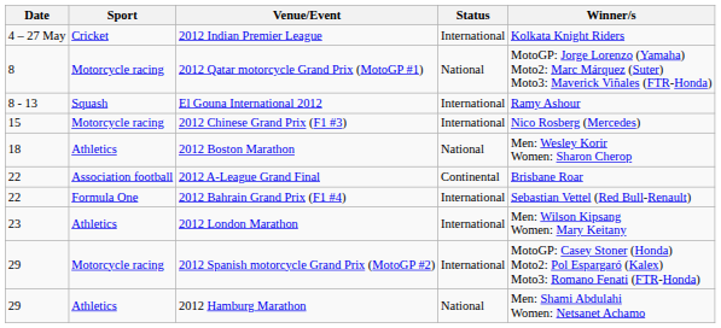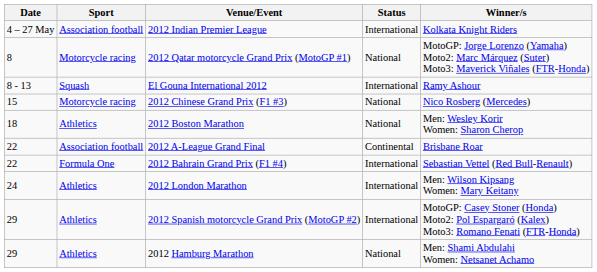 <table class="wikitable sortable">
 <tr>
 <th>Date</th>
 <th>Sport</th>
 <th>Venue/Event</th>
 <th>Status</th>
 <th>Winner/s</th>
 </tr>
 <tr>
 <td>4 – 27 May</td>
-<td><a href='#'>Cricket</a></td>
+<td><a href='#'>Association football</a></td>
 <td> <a href='#'>2012 Indian Premier League</a></td>
 <td>International</td>
 <td><a href='#'>Kolkata Knight Riders</a></td>
 </tr>
 <tr>
 <td>8</td>
 <td><a href='#'>Motorcycle racing</a></td>
 <td> <a href='#'>2012 Qatar motorcycle Grand Prix</a> (<a href='#'>MotoGP #1</a>)</td>
 <td>National</td>
 <td>MotoGP:  <a href='#'>Jorge Lorenzo</a> (<a href='#'>Yamaha</a>)<br>Moto2:  <a href='#'>Marc Márquez</a> (<a href='#'>Suter</a>)<br>Moto3:  <a href='#'>Maverick Viñales</a> (<a href='#'>FTR</a>-<a href='#'>Honda</a>)</td>
 </tr>
 <tr>
 <td>8 - 13</td>
 <td><a href='#'>Squash</a></td>
 <td> <a href='#'>El Gouna International 2012</a></td>
 <td>International</td>
 <td> <a href='#'>Ramy Ashour</a></td>
 </tr>
 <tr>
 <td>15</td>
 <td><a href='#'>Motorcycle racing</a></td>
 <td> <a href='#'>2012 Chinese Grand Prix</a> (<a href='#'>F1 #3</a>)</td>
-<td>International</td>
+<td>National</td>
 <td> <a href='#'>Nico Rosberg</a> (<a href='#'>Mercedes</a>)</td>
 </tr>
 <tr>
 <td>18</td>
 <td><a href='#'>Athletics</a></td>
 <td> <a href='#'>2012 Boston Marathon</a></td>
 <td>National</td>
 <td>Men:  <a href='#'>Wesley Korir</a><br> Women:  <a href='#'>Sharon Cherop</a></td>
 </tr>
 <tr>
 <td>22</td>
 <td><a href='#'>Association football</a></td>
 <td> <a href='#'>2012 A-League Grand Final</a></td>
 <td>Continental</td>
 <td> <a href='#'>Brisbane Roar</a></td>
 </tr>
 <tr>
 <td>22</td>
 <td><a href='#'>Formula One</a></td>
 <td> <a href='#'>2012 Bahrain Grand Prix</a> (<a href='#'>F1 #4</a>)</td>
 <td>International</td>
 <td> <a href='#'>Sebastian Vettel</a> (<a href='#'>Red Bull</a>-<a href='#'>Renault</a>)</td>
 </tr>
 <tr>
-<td>23</td>
+<td>24</td>
 <td><a href='#'>Athletics</a></td>
 <td> <a href='#'>2012 London Marathon</a></td>
 <td>International</td>
 <td>Men:  <a href='#'>Wilson Kipsang</a><br>Women:  <a href='#'>Mary Keitany</a></td>
 </tr>
 <tr>
 <td>29</td>
-<td><a href='#'>Motorcycle racing</a></td>
+<td><a href='#'>Athletics</a></td>
 <td> <a href='#'>2012 Spanish motorcycle Grand Prix</a> (<a href='#'>MotoGP #2</a>)</td>
 <td>International</td>
 <td>MotoGP:  <a href='#'>Casey Stoner</a> (<a href='#'>Honda</a>)<br>Moto2:  <a href='#'>Pol Espargaró</a> (<a href='#'>Kalex</a>)<br>Moto3:  <a href='#'>Romano Fenati</a> (<a href='#'>FTR</a>-<a href='#'>Honda</a>)</td>
 </tr>
 <tr>
 <td>29</td>
 <td><a href='#'>Athletics</a></td>
 <td> 2012 <a href='#'>Hamburg Marathon</a></td>
 <td>National</td>
 <td>Men:  <a href='#'>Shami Abdulahi</a><br> Women:  <a href='#'>Netsanet Achamo</a></td>
 </tr>
 </table>
